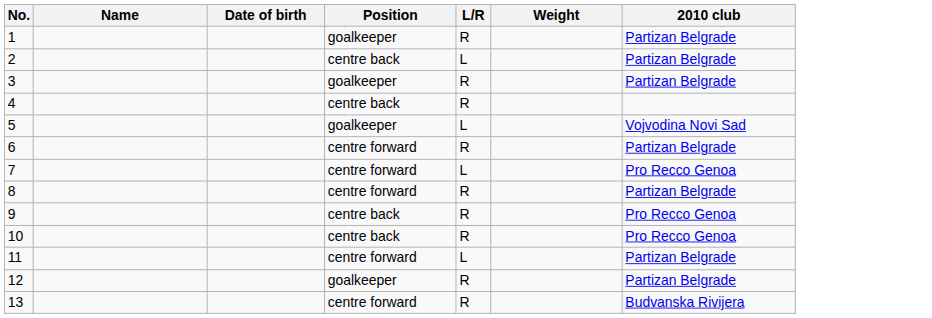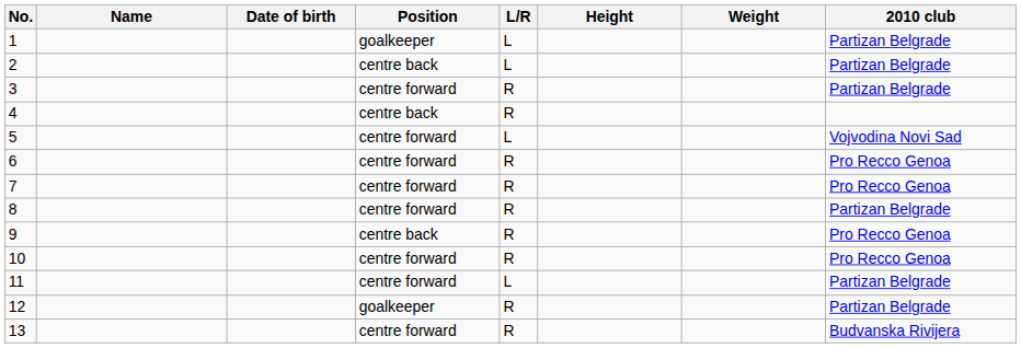 <table class=wikitable sortable style=font-size:100%; text-align:center;>
 <tr>
 <th>No.</th>
 <th style=width:12em>Name</th>
 <th style=width:8em>Date of birth</th>
 <th style=width:9em>Position</th>
 <th style=width:2em>L/R</th>
+<th style=width:9em>Height</th>
 <th style=width:9em>Weight</th>
 <th style=width:12em>2010 club</th>
 </tr>
 <tr>
 <td>1</td>
 <td align=left></td>
 <td></td>
 <td>goalkeeper</td>
-<td>R</td>
+<td>L</td>
+<td></td>
 <td></td>
 <td><a href='#'>Partizan Belgrade</a></td>
 </tr>
 <tr>
 <td>2</td>
 <td align=left></td>
 <td></td>
 <td>centre back</td>
 <td>L</td>
 <td></td>
+<td></td>
 <td><a href='#'>Partizan Belgrade</a></td>
 </tr>
 <tr>
 <td>3</td>
 <td align=left></td>
 <td></td>
-<td>goalkeeper</td>
+<td>centre forward</td>
 <td>R</td>
+<td></td>
 <td></td>
 <td><a href='#'>Partizan Belgrade</a></td>
 </tr>
 <tr>
 <td>4</td>
 <td align=left></td>
 <td></td>
 <td>centre back</td>
 <td>R</td>
 <td></td>
 <td></td>
+<td></td>
 </tr>
 <tr>
 <td>5</td>
 <td align=left></td>
 <td></td>
-<td>goalkeeper</td>
+<td>centre forward</td>
 <td>L</td>
+<td></td>
 <td></td>
 <td><a href='#'>Vojvodina Novi Sad</a></td>
 </tr>
 <tr>
 <td>6</td>
 <td align=left></td>
 <td></td>
 <td>centre forward</td>
 <td>R</td>
 <td></td>
-<td><a href='#'>Partizan Belgrade</a></td>
+<td></td>
+<td><a href='#'>Pro Recco Genoa</a></td>
 </tr>
 <tr>
 <td>7</td>
 <td align=left></td>
 <td></td>
 <td>centre forward</td>
-<td>L</td>
+<td>R</td>
+<td></td>
 <td></td>
 <td><a href='#'>Pro Recco Genoa</a></td>
 </tr>
 <tr>
 <td>8</td>
 <td align=left></td>
 <td></td>
 <td>centre forward</td>
 <td>R</td>
 <td></td>
+<td></td>
 <td><a href='#'>Partizan Belgrade</a></td>
 </tr>
 <tr>
 <td>9</td>
 <td align=left></td>
 <td></td>
 <td>centre back</td>
 <td>R</td>
 <td></td>
+<td></td>
 <td><a href='#'>Pro Recco Genoa</a></td>
 </tr>
 <tr>
 <td>10</td>
 <td align=left></td>
 <td></td>
-<td>centre back</td>
+<td>centre forward</td>
 <td>R</td>
+<td></td>
 <td></td>
 <td><a href='#'>Pro Recco Genoa</a></td>
 </tr>
 <tr>
 <td>11</td>
 <td align=left></td>
 <td></td>
 <td>centre forward</td>
 <td>L</td>
 <td></td>
+<td></td>
 <td><a href='#'>Partizan Belgrade</a></td>
 </tr>
 <tr>
 <td>12</td>
 <td align=left></td>
 <td></td>
 <td>goalkeeper</td>
 <td>R</td>
+<td></td>
 <td></td>
 <td><a href='#'>Partizan Belgrade</a></td>
 </tr>
 <tr>
 <td>13</td>
 <td align=left></td>
 <td></td>
 <td>centre forward</td>
 <td>R</td>
 <td></td>
+<td></td>
 <td><a href='#'>Budvanska Rivijera</a></td>
 </tr>
 </table>
